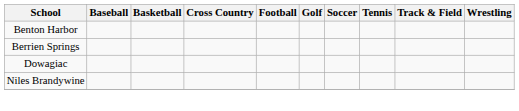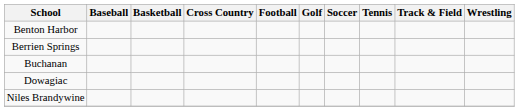 <table class="wikitable" style="text-align: center">
 <tr>
 <th>School</th>
 <th>Baseball</th>
 <th>Basketball</th>
 <th>Cross Country</th>
 <th>Football</th>
 <th>Golf</th>
 <th>Soccer</th>
 <th>Tennis</th>
 <th>Track & Field</th>
 <th>Wrestling</th>
 </tr>
 <tr>
 <td>Benton Harbor</td>
 <td></td>
 <td></td>
 <td></td>
 <td></td>
 <td></td>
 <td></td>
 <td></td>
 <td></td>
 <td></td>
 </tr>
 <tr>
 <td>Berrien Springs</td>
 <td></td>
 <td></td>
 <td></td>
 <td></td>
 <td></td>
 <td></td>
 <td></td>
 <td></td>
 <td></td>
 </tr>
 <tr>
+<td>Buchanan</td>
+<td></td>
+<td></td>
+<td></td>
+<td></td>
+<td></td>
+<td></td>
+<td></td>
+<td></td>
+<td></td>
+</tr>
+<tr>
 <td>Dowagiac</td>
 <td></td>
 <td></td>
 <td></td>
 <td></td>
 <td></td>
 <td></td>
 <td></td>
 <td></td>
 <td></td>
 </tr>
 <tr>
 <td>Niles Brandywine</td>
 <td></td>
 <td></td>
 <td></td>
 <td></td>
 <td></td>
 <td></td>
 <td></td>
 <td></td>
 <td></td>
 </tr>
 <tr>
 </tr>
 </table>
